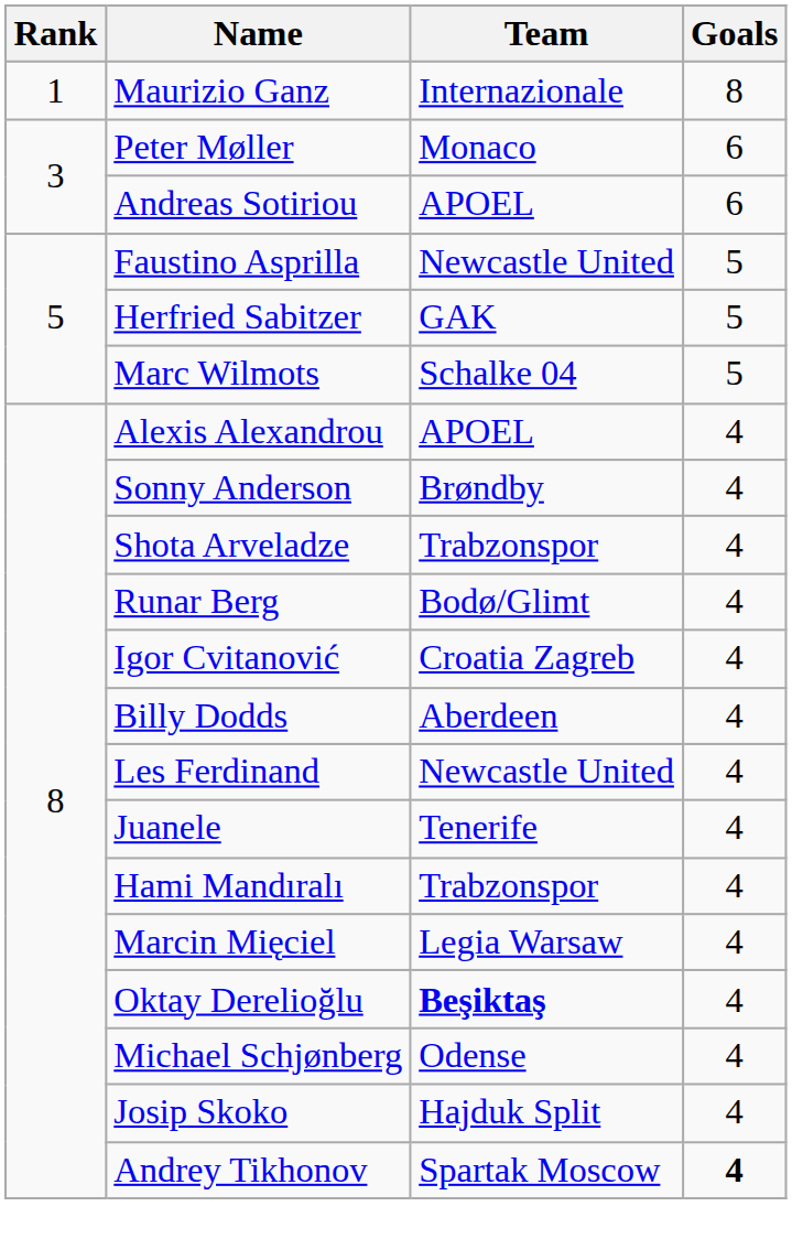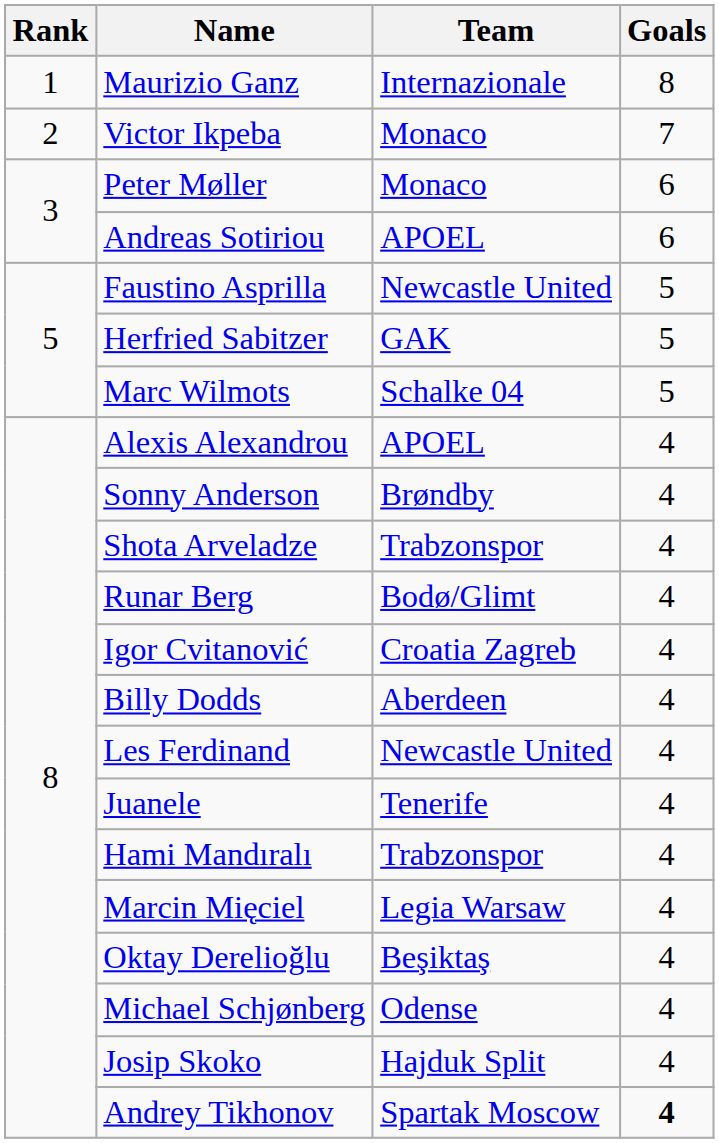 <table class="wikitable" style="text-align:center">
 <tr>
 <th>Rank</th>
 <th>Name</th>
 <th>Team</th>
 <th>Goals</th>
 </tr>
 <tr>
 <td>1</td>
 <td align="left"> <a href='#'>Maurizio Ganz</a></td>
 <td align="left"> <a href='#'>Internazionale</a></td>
 <td>8</td>
+</tr>
+<tr>
+<td>2</td>
+<td align="left"> <a href='#'>Victor Ikpeba</a></td>
+<td align="left"> <a href='#'>Monaco</a></td>
+<td>7</td>
 </tr>
 <tr>
 <td rowspan="2">3</td>
 <td align="left"> <a href='#'>Peter Møller</a></td>
 <td align="left"> <a href='#'>Monaco</a></td>
 <td>6</td>
 </tr>
 <tr>
 <td align="left"> <a href='#'>Andreas Sotiriou</a></td>
 <td align="left"> <a href='#'>APOEL</a></td>
 <td>6</td>
 </tr>
 <tr>
 <td rowspan="3">5</td>
 <td align="left"> <a href='#'>Faustino Asprilla</a></td>
 <td align="left"> <a href='#'>Newcastle United</a></td>
 <td>5</td>
 </tr>
 <tr>
 <td align="left"> <a href='#'>Herfried Sabitzer</a></td>
 <td align="left"> <a href='#'>GAK</a></td>
 <td>5</td>
 </tr>
 <tr>
 <td align="left"> <a href='#'>Marc Wilmots</a></td>
 <td align="left"> <a href='#'>Schalke 04</a></td>
 <td>5</td>
 </tr>
 <tr>
 <td rowspan="14">8</td>
 <td align="left"> <a href='#'>Alexis Alexandrou</a></td>
 <td align="left"> <a href='#'>APOEL</a></td>
 <td>4</td>
 </tr>
 <tr>
 <td align="left"> <a href='#'>Sonny Anderson</a></td>
 <td align="left"> <a href='#'>Brøndby</a></td>
 <td>4</td>
 </tr>
 <tr>
 <td align="left"> <a href='#'>Shota Arveladze</a></td>
 <td align="left"> <a href='#'>Trabzonspor</a></td>
 <td>4</td>
 </tr>
 <tr>
 <td align="left"> <a href='#'>Runar Berg</a></td>
 <td align="left"> <a href='#'>Bodø/Glimt</a></td>
 <td>4</td>
 </tr>
 <tr>
 <td align="left"> <a href='#'>Igor Cvitanović</a></td>
 <td align="left"> <a href='#'>Croatia Zagreb</a></td>
 <td>4</td>
 </tr>
 <tr>
 <td align="left"> <a href='#'>Billy Dodds</a></td>
 <td align="left"> <a href='#'>Aberdeen</a></td>
 <td>4</td>
 </tr>
 <tr>
 <td align="left"> <a href='#'>Les Ferdinand</a></td>
 <td align="left"> <a href='#'>Newcastle United</a></td>
 <td>4</td>
 </tr>
 <tr>
 <td align="left"> <a href='#'>Juanele</a></td>
 <td align="left"> <a href='#'>Tenerife</a></td>
 <td>4</td>
 </tr>
 <tr>
 <td align="left"> <a href='#'>Hami Mandıralı</a></td>
 <td align="left"> <a href='#'>Trabzonspor</a></td>
 <td>4</td>
 </tr>
 <tr>
 <td align="left"> <a href='#'>Marcin Mięciel</a></td>
 <td align="left"> <a href='#'>Legia Warsaw</a></td>
 <td>4</td>
 </tr>
 <tr>
 <td align="left"> <a href='#'>Oktay Derelioğlu</a></td>
-<td align="left"><strong> <a href='#'>Beşiktaş</a></strong></td>
+<td align="left"> <a href='#'>Beşiktaş</a></td>
 <td>4</td>
 </tr>
 <tr>
 <td align="left"> <a href='#'>Michael Schjønberg</a></td>
 <td align="left"> <a href='#'>Odense</a></td>
 <td>4</td>
 </tr>
 <tr>
 <td align="left"> <a href='#'>Josip Skoko</a></td>
 <td align="left"> <a href='#'>Hajduk Split</a></td>
 <td>4</td>
 </tr>
 <tr>
 <td align="left"> <a href='#'>Andrey Tikhonov</a></td>
 <td align="left"> <a href='#'>Spartak Moscow</a></td>
 <td><strong>4</strong></td>
 </tr>
 </table>
